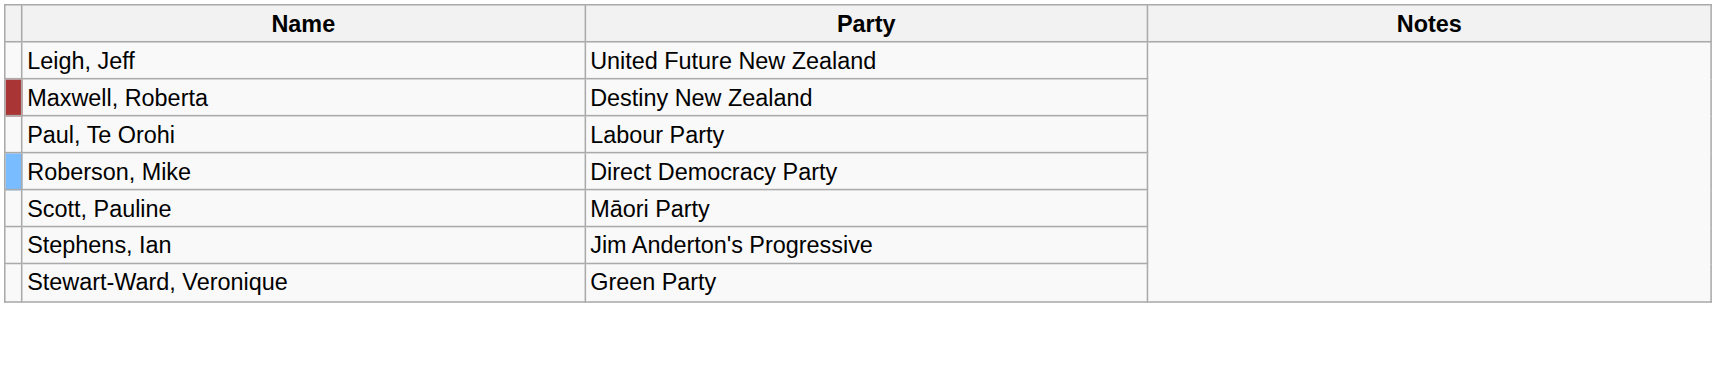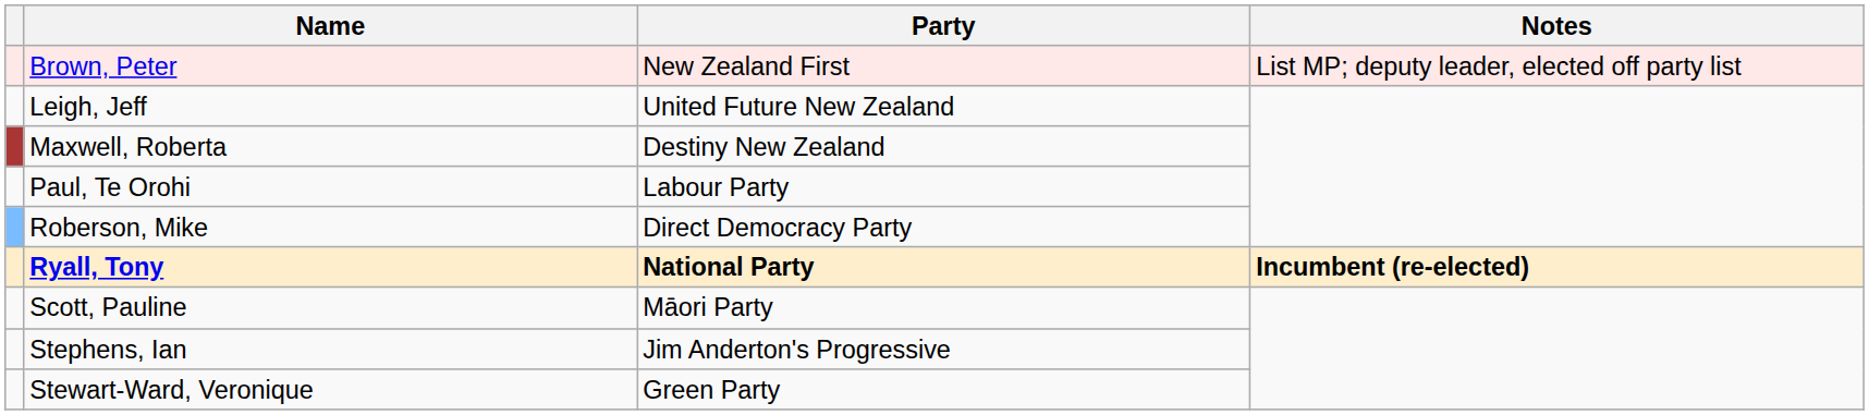 <table class="wikitable" width="70%" style="font-size:95%;">
 <tr>
 <th width=1%></th>
 <th width=33%>Name</th>
 <th width=33%>Party</th>
 <th width=33%>Notes</th>
+</tr>
+<tr ---- bgcolor=#FFE8E8>
+<td bgcolor=></td>
+<td><a href='#'>Brown, Peter</a></td>
+<td>New Zealand First</td>
+<td>List MP; deputy leader, elected off party list</td>
 </tr>
 <tr -->
 <td bgcolor=></td>
 <td>Leigh, Jeff</td>
 <td>United Future New Zealand</td>
 </tr>
 <tr -->
 <td bgcolor=#aa3535></td>
 <td>Maxwell, Roberta</td>
 <td>Destiny New Zealand</td>
 </tr>
 <tr -->
 <td bgcolor=></td>
 <td>Paul, Te Orohi</td>
 <td>Labour Party</td>
 </tr>
 <tr -->
 <td bgcolor=#79bcff></td>
 <td>Roberson, Mike</td>
 <td>Direct Democracy Party</td>
 </tr>
+<tr ---- bgcolor=#FFEECC>
+<td bgcolor=></td>
+<td><strong><a href='#'>Ryall, Tony</a></strong></td>
+<td><strong>National Party</strong></td>
+<td><strong>Incumbent (re-elected)</strong></td>
+</tr>
 <tr -->
 <td bgcolor=></td>
 <td>Scott, Pauline</td>
 <td>Māori Party</td>
 </tr>
 <tr -->
 <td bgcolor=></td>
 <td>Stephens, Ian</td>
 <td>Jim Anderton's Progressive</td>
 </tr>
 <tr -->
 <td bgcolor=></td>
 <td>Stewart-Ward, Veronique</td>
 <td>Green Party</td>
 </tr>
 </table>
